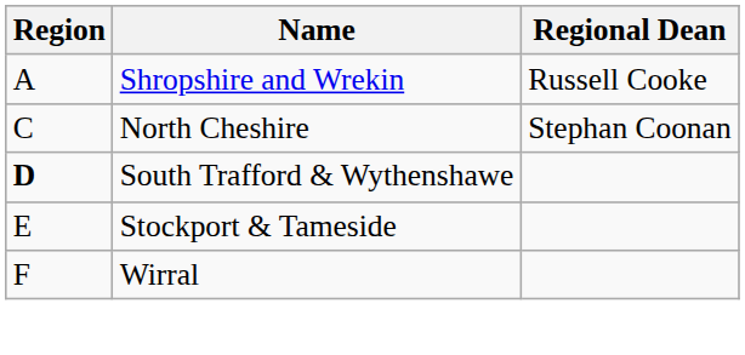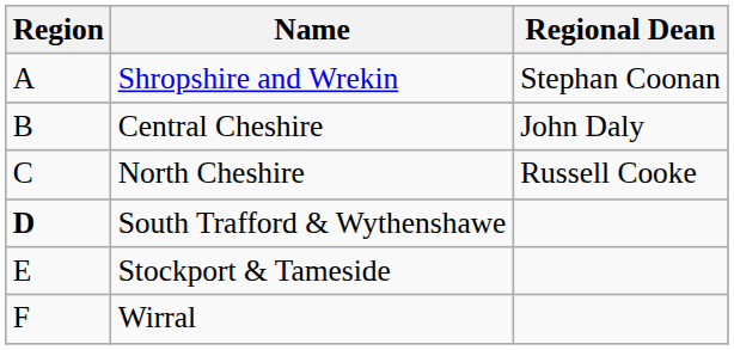 <table class="wikitable">
 <tr>
 <th>Region</th>
 <th>Name</th>
 <th>Regional Dean</th>
 </tr>
 <tr>
 <td>A</td>
 <td><a href='#'>Shropshire and Wrekin</a></td>
-<td>Russell Cooke</td>
+<td>Stephan Coonan</td>
+</tr>
+<tr>
+<td>B</td>
+<td>Central Cheshire</td>
+<td>John Daly</td>
 </tr>
 <tr>
 <td>C</td>
 <td>North Cheshire</td>
-<td>Stephan Coonan</td>
+<td>Russell Cooke</td>
 </tr>
 <tr>
 <td><strong>D</strong></td>
 <td>South Trafford & Wythenshawe</td>
 <td></td>
 </tr>
 <tr>
 <td>E</td>
 <td>Stockport & Tameside</td>
 <td></td>
 </tr>
 <tr>
 <td>F</td>
 <td>Wirral</td>
 <td></td>
 </tr>
 </table>
